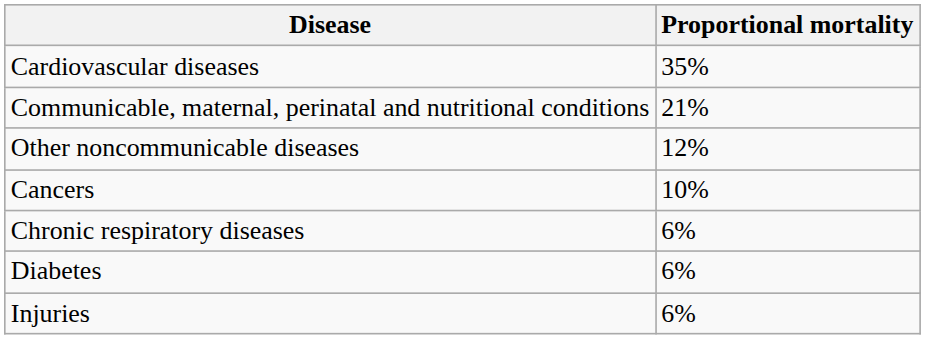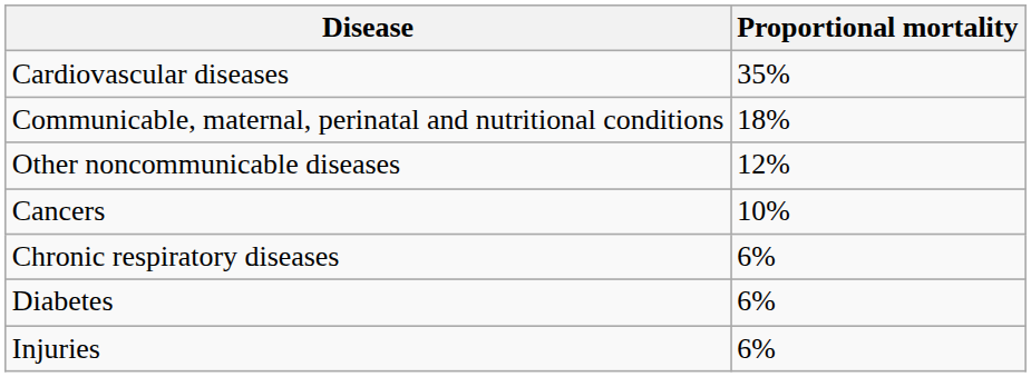 <table class="wikitable">
 <tr>
 <th>Disease</th>
 <th>Proportional mortality</th>
 </tr>
 <tr>
 <td>Cardiovascular diseases</td>
 <td>35%</td>
 </tr>
 <tr>
 <td>Communicable, maternal, perinatal and nutritional conditions</td>
-<td>21%</td>
+<td>18%</td>
 </tr>
 <tr>
 <td>Other noncommunicable diseases</td>
 <td>12%</td>
 </tr>
 <tr>
 <td>Cancers</td>
 <td>10%</td>
 </tr>
 <tr>
 <td>Chronic respiratory diseases</td>
 <td>6%</td>
 </tr>
 <tr>
 <td>Diabetes</td>
 <td>6%</td>
 </tr>
 <tr>
 <td>Injuries</td>
 <td>6%</td>
 </tr>
 </table>
